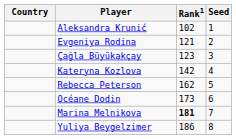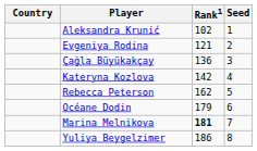 <table class="sortable wikitable">
 <tr>
 <th width="70">Country</th>
 <th width="175">Player</th>
 <th>Rank<sup>1</sup></th>
 <th>Seed</th>
 </tr>
 <tr>
 <td></td>
 <td><a href='#'>Aleksandra Krunić</a></td>
 <td>102</td>
 <td>1</td>
 </tr>
 <tr>
 <td></td>
 <td><a href='#'>Evgeniya Rodina</a></td>
 <td>121</td>
 <td>2</td>
 </tr>
 <tr>
 <td></td>
 <td><a href='#'>Çağla Büyükakçay</a></td>
-<td>123</td>
+<td>136</td>
 <td>3</td>
 </tr>
 <tr>
 <td></td>
 <td><a href='#'>Kateryna Kozlova</a></td>
 <td>142</td>
 <td>4</td>
 </tr>
 <tr>
 <td></td>
 <td><a href='#'>Rebecca Peterson</a></td>
 <td>162</td>
 <td>5</td>
 </tr>
 <tr>
 <td></td>
 <td><a href='#'>Océane Dodin</a></td>
-<td>173</td>
+<td>179</td>
 <td>6</td>
 </tr>
 <tr>
 <td></td>
 <td><a href='#'>Marina Melnikova</a></td>
 <td><strong>181</strong></td>
 <td>7</td>
 </tr>
 <tr>
 <td></td>
 <td><a href='#'>Yuliya Beygelzimer</a></td>
 <td>186</td>
 <td>8</td>
 </tr>
 </table>
